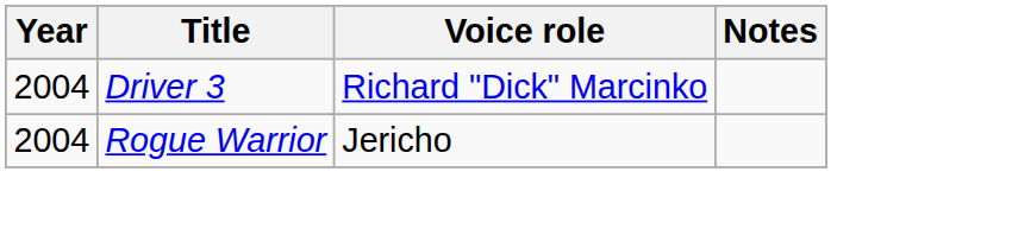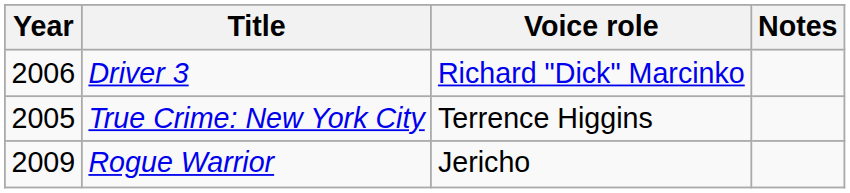 <table class="wikitable">
 <tr>
 <th>Year</th>
 <th>Title</th>
 <th>Voice role</th>
 <th>Notes</th>
 </tr>
 <tr>
-<td>2004</td>
+<td>2006</td>
 <td><em><a href='#'>Driver 3</a></em></td>
 <td><a href='#'>Richard "Dick" Marcinko</a></td>
 <td></td>
 </tr>
 <tr>
-<td>2004</td>
+<td>2005</td>
+<td><em><a href='#'>True Crime: New York City</a></em></td>
+<td>Terrence Higgins</td>
+<td></td>
+</tr>
+<tr>
+<td>2009</td>
 <td><em><a href='#'>Rogue Warrior</a></em></td>
 <td>Jericho</td>
 <td></td>
 </tr>
 </table>
